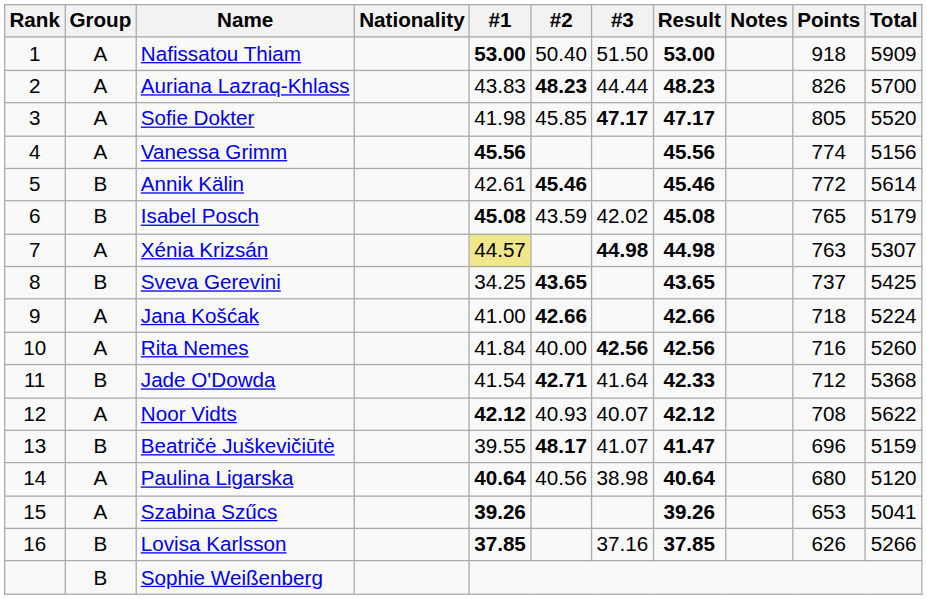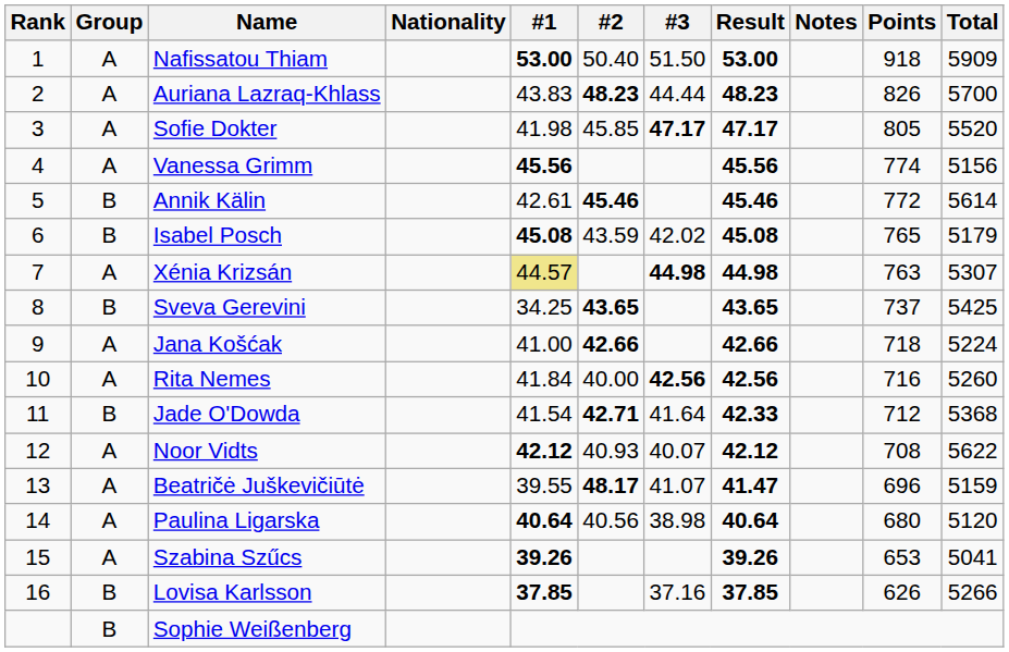 <table class="wikitable sortable" style="text-align:center">
 <tr>
 <th>Rank</th>
 <th>Group</th>
 <th>Name</th>
 <th>Nationality</th>
 <th>#1</th>
 <th>#2</th>
 <th>#3</th>
 <th>Result</th>
 <th>Notes</th>
 <th>Points</th>
 <th>Total</th>
 </tr>
 <tr>
 <td>1</td>
 <td>A</td>
 <td align=left><a href='#'>Nafissatou Thiam</a></td>
 <td align=left></td>
 <td><strong>53.00</strong></td>
 <td>50.40</td>
 <td>51.50</td>
 <td><strong>53.00</strong></td>
 <td></td>
 <td>918</td>
 <td>5909</td>
 </tr>
 <tr>
 <td>2</td>
 <td>A</td>
 <td align=left><a href='#'>Auriana Lazraq-Khlass</a></td>
 <td align=left></td>
 <td>43.83</td>
 <td><strong>48.23</strong></td>
 <td>44.44</td>
 <td><strong>48.23</strong></td>
 <td></td>
 <td>826</td>
 <td>5700</td>
 </tr>
 <tr>
 <td>3</td>
 <td>A</td>
 <td align=left><a href='#'>Sofie Dokter</a></td>
 <td align=left></td>
 <td>41.98</td>
 <td>45.85</td>
 <td><strong>47.17</strong></td>
 <td><strong>47.17</strong></td>
 <td></td>
 <td>805</td>
 <td>5520</td>
 </tr>
 <tr>
 <td>4</td>
 <td>A</td>
 <td align=left><a href='#'>Vanessa Grimm</a></td>
 <td align=left></td>
 <td><strong>45.56</strong></td>
 <td></td>
 <td></td>
 <td><strong>45.56</strong></td>
 <td></td>
 <td>774</td>
 <td>5156</td>
 </tr>
 <tr>
 <td>5</td>
 <td>B</td>
 <td align=left><a href='#'>Annik Kälin</a></td>
 <td align=left></td>
 <td>42.61</td>
 <td><strong>45.46</strong></td>
 <td></td>
 <td><strong>45.46</strong></td>
 <td></td>
 <td>772</td>
 <td>5614</td>
 </tr>
 <tr>
 <td>6</td>
 <td>B</td>
 <td align=left><a href='#'>Isabel Posch</a></td>
 <td align=left></td>
 <td><strong>45.08</strong></td>
 <td>43.59</td>
 <td>42.02</td>
 <td><strong>45.08</strong></td>
 <td></td>
 <td>765</td>
 <td>5179</td>
 </tr>
 <tr>
 <td>7</td>
 <td>A</td>
 <td align=left><a href='#'>Xénia Krizsán</a></td>
 <td align=left></td>
 <td style="background: khaki;">44.57</td>
 <td></td>
 <td><strong>44.98</strong></td>
 <td><strong>44.98</strong></td>
 <td></td>
 <td>763</td>
 <td>5307</td>
 </tr>
 <tr>
 <td>8</td>
 <td>B</td>
 <td align=left><a href='#'>Sveva Gerevini</a></td>
 <td align=left></td>
 <td>34.25</td>
 <td><strong>43.65</strong></td>
 <td></td>
 <td><strong>43.65</strong></td>
 <td></td>
 <td>737</td>
 <td>5425</td>
 </tr>
 <tr>
 <td>9</td>
 <td>A</td>
 <td align=left><a href='#'>Jana Košćak</a></td>
 <td align=left></td>
 <td>41.00</td>
 <td><strong>42.66</strong></td>
 <td></td>
 <td><strong>42.66</strong></td>
 <td></td>
 <td>718</td>
 <td>5224</td>
 </tr>
 <tr>
 <td>10</td>
 <td>A</td>
 <td align=left><a href='#'>Rita Nemes</a></td>
 <td align=left></td>
 <td>41.84</td>
 <td>40.00</td>
 <td><strong>42.56</strong></td>
 <td><strong>42.56</strong></td>
 <td></td>
 <td>716</td>
 <td>5260</td>
 </tr>
 <tr>
 <td>11</td>
 <td>B</td>
 <td align=left><a href='#'>Jade O'Dowda</a></td>
 <td align=left></td>
 <td>41.54</td>
 <td><strong>42.71</strong></td>
 <td>41.64</td>
 <td><strong>42.33</strong></td>
 <td></td>
 <td>712</td>
 <td>5368</td>
 </tr>
 <tr>
 <td>12</td>
 <td>A</td>
 <td align=left><a href='#'>Noor Vidts</a></td>
 <td align=left></td>
 <td><strong>42.12</strong></td>
 <td>40.93</td>
 <td>40.07</td>
 <td><strong>42.12</strong></td>
 <td></td>
 <td>708</td>
 <td>5622</td>
 </tr>
 <tr>
 <td>13</td>
-<td>B</td>
+<td>A</td>
 <td align=left><a href='#'>Beatričė Juškevičiūtė</a></td>
 <td align=left></td>
 <td>39.55</td>
 <td><strong>48.17</strong></td>
 <td>41.07</td>
 <td><strong>41.47</strong></td>
 <td></td>
 <td>696</td>
 <td>5159</td>
 </tr>
 <tr>
 <td>14</td>
 <td>A</td>
 <td align=left><a href='#'>Paulina Ligarska</a></td>
 <td align=left></td>
 <td><strong>40.64</strong></td>
 <td>40.56</td>
 <td>38.98</td>
 <td><strong>40.64</strong></td>
 <td></td>
 <td>680</td>
 <td>5120</td>
 </tr>
 <tr>
 <td>15</td>
 <td>A</td>
 <td align=left><a href='#'>Szabina Szűcs</a></td>
 <td align=left></td>
 <td><strong>39.26</strong></td>
 <td></td>
 <td></td>
 <td><strong>39.26</strong></td>
 <td></td>
 <td>653</td>
 <td>5041</td>
 </tr>
 <tr>
 <td>16</td>
 <td>B</td>
 <td align=left><a href='#'>Lovisa Karlsson</a></td>
 <td align=left></td>
 <td><strong>37.85</strong></td>
 <td></td>
 <td>37.16</td>
 <td><strong>37.85</strong></td>
 <td></td>
 <td>626</td>
 <td>5266</td>
 </tr>
 <tr>
 <td></td>
 <td>B</td>
 <td align=left><a href='#'>Sophie Weißenberg</a></td>
 <td align=left></td>
 <td colspan=7></td>
 </tr>
 </table>
